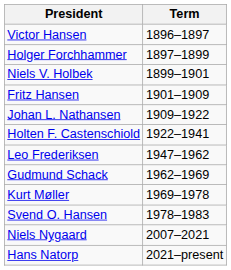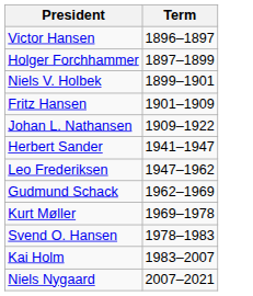 <table class="wikitable">
 <tr>
 <th>President</th>
 <th>Term</th>
 </tr>
 <tr>
 <td><a href='#'>Victor Hansen</a></td>
 <td>1896–1897</td>
 </tr>
 <tr>
 <td><a href='#'>Holger Forchhammer</a></td>
 <td>1897–1899</td>
 </tr>
 <tr>
 <td><a href='#'>Niels V. Holbek</a></td>
 <td>1899–1901</td>
 </tr>
 <tr>
 <td><a href='#'>Fritz Hansen</a></td>
 <td>1901–1909</td>
 </tr>
 <tr>
 <td><a href='#'>Johan L. Nathansen</a></td>
 <td>1909–1922</td>
 </tr>
 <tr>
-<td><a href='#'>Holten F. Castenschiold</a></td>
-<td>1922–1941</td>
+<td><a href='#'>Herbert Sander</a></td>
+<td>1941–1947</td>
 </tr>
 <tr>
 <td><a href='#'>Leo Frederiksen</a></td>
 <td>1947–1962</td>
 </tr>
 <tr>
 <td><a href='#'>Gudmund Schack</a></td>
 <td>1962–1969</td>
 </tr>
 <tr>
 <td><a href='#'>Kurt Møller</a></td>
 <td>1969–1978</td>
 </tr>
 <tr>
 <td><a href='#'>Svend O. Hansen</a></td>
 <td>1978–1983</td>
 </tr>
 <tr>
+<td><a href='#'>Kai Holm</a></td>
+<td>1983–2007</td>
+</tr>
+<tr>
 <td><a href='#'>Niels Nygaard</a></td>
 <td>2007–2021</td>
 </tr>
-<tr>
-<td><a href='#'>Hans Natorp</a></td>
-<td>2021–present</td>
-</tr>
 </table>
